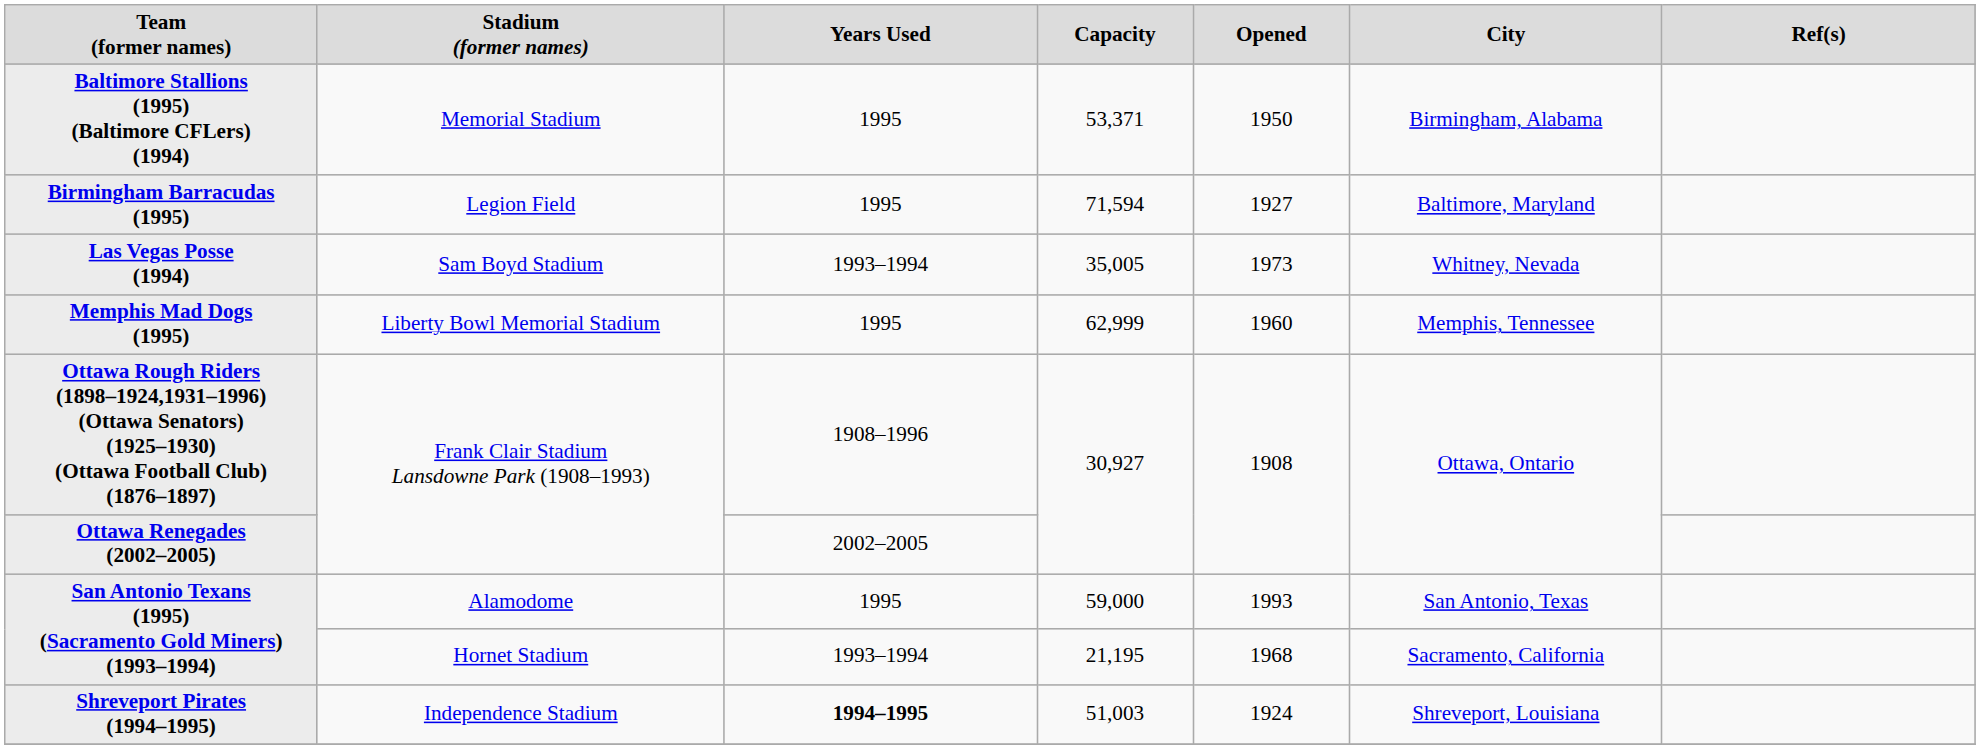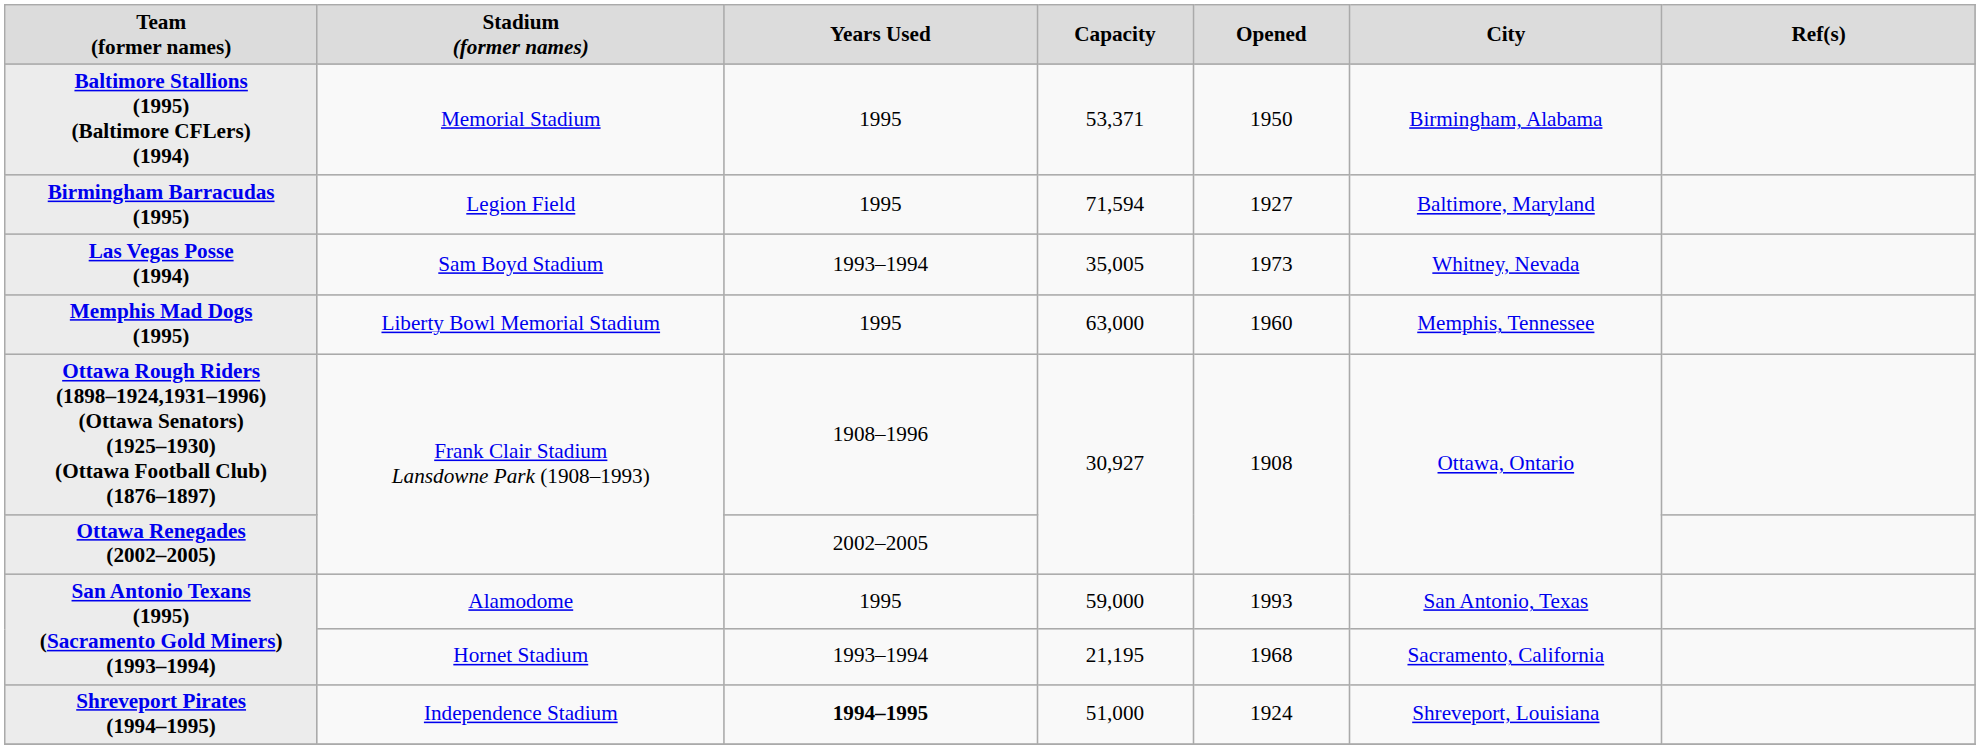 <table class="wikitable" style="font-size: 85%; text-align: center; width: 100%;">
 <tr>
 <th style="width:10%; background: #DCDCDC;">Team<br>(former names)</th>
 <th style="width:13%; background: #DCDCDC;">Stadium<br><span><em>(former names)</em></span></th>
 <th style="width:10%; background: #DCDCDC;">Years Used</th>
 <th style="width:5%; background: #DCDCDC;">Capacity</th>
 <th style="width:5%; background: #DCDCDC;">Opened</th>
 <th style="width:10%; background: #DCDCDC;">City</th>
 <th style="width:10%; background: #DCDCDC;">Ref(s)</th>
 </tr>
 <tr>
 <th style="background: #ececec;"><a href='#'>Baltimore Stallions</a><br>(1995)<br>(Baltimore CFLers)<br>(1994)</th>
 <td><a href='#'>Memorial Stadium</a></td>
 <td>1995</td>
 <td>53,371</td>
 <td>1950</td>
 <td><a href='#'>Birmingham, Alabama</a></td>
 <td></td>
 </tr>
 <tr>
 <th style="background: #ececec;"><a href='#'>Birmingham Barracudas</a><br>(1995)</th>
 <td><a href='#'>Legion Field</a></td>
 <td>1995</td>
 <td>71,594</td>
 <td>1927</td>
 <td><a href='#'>Baltimore, Maryland</a></td>
 <td></td>
 </tr>
 <tr>
 <th style="background: #ececec;"><a href='#'>Las Vegas Posse</a><br>(1994)</th>
 <td><a href='#'>Sam Boyd Stadium</a></td>
 <td>1993–1994</td>
 <td>35,005</td>
 <td>1973</td>
 <td><a href='#'>Whitney, Nevada</a></td>
 <td></td>
 </tr>
 <tr>
 <th style="background: #ececec;"><a href='#'>Memphis Mad Dogs</a><br>(1995)</th>
 <td><a href='#'>Liberty Bowl Memorial Stadium</a></td>
 <td>1995</td>
-<td>62,999</td>
+<td>63,000</td>
 <td>1960</td>
 <td><a href='#'>Memphis, Tennessee</a></td>
 <td></td>
 </tr>
 <tr>
 <th style="background: #ececec;"><a href='#'>Ottawa Rough Riders</a><br>(1898–1924,1931–1996)<br>(Ottawa Senators)<br>(1925–1930)<br>(Ottawa Football Club)<br>(1876–1897)</th>
 <td rowspan=2><a href='#'>Frank Clair Stadium</a><br><em>Lansdowne Park</em> (1908–1993)</td>
 <td>1908–1996</td>
 <td rowspan=2>30,927</td>
 <td rowspan=2>1908</td>
 <td rowspan=2><a href='#'>Ottawa, Ontario</a></td>
 <td></td>
 </tr>
 <tr>
 <th style="background: #ececec;"><a href='#'>Ottawa Renegades</a><br>(2002–2005)</th>
 <td>2002–2005</td>
 <td></td>
 </tr>
 <tr>
 <th style="background: #ececec;" rowspan=2><a href='#'>San Antonio Texans</a><br>(1995)<br>(<a href='#'>Sacramento Gold Miners</a>)<br>(1993–1994)</th>
 <td><a href='#'>Alamodome</a></td>
 <td>1995</td>
 <td>59,000</td>
 <td>1993</td>
 <td><a href='#'>San Antonio, Texas</a></td>
 <td></td>
 </tr>
 <tr>
 <td><a href='#'>Hornet Stadium</a></td>
 <td>1993–1994</td>
 <td>21,195</td>
 <td>1968</td>
 <td><a href='#'>Sacramento, California</a></td>
 <td></td>
 </tr>
 <tr>
 <th style="background: #ececec;"><a href='#'>Shreveport Pirates</a><br>(1994–1995)</th>
 <td><a href='#'>Independence Stadium</a></td>
 <td><strong>1994–1995</strong></td>
-<td>51,003</td>
+<td>51,000</td>
 <td>1924</td>
 <td><a href='#'>Shreveport, Louisiana</a></td>
 <td></td>
 </tr>
 <tr>
 </tr>
 </table>
